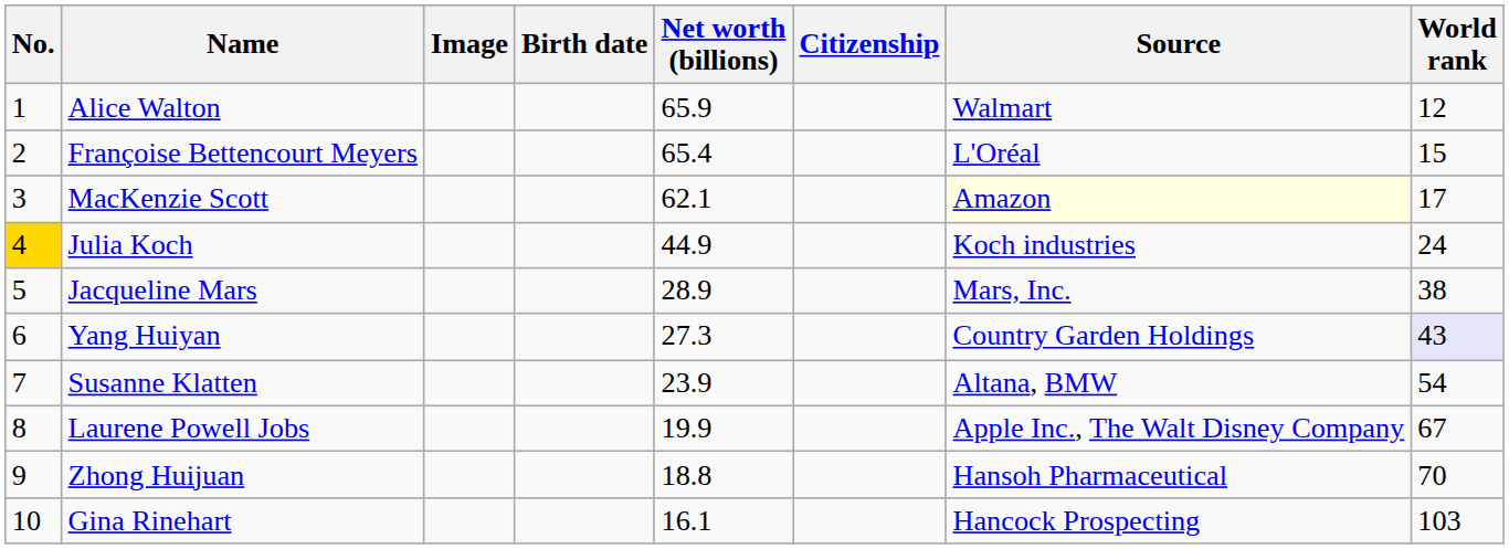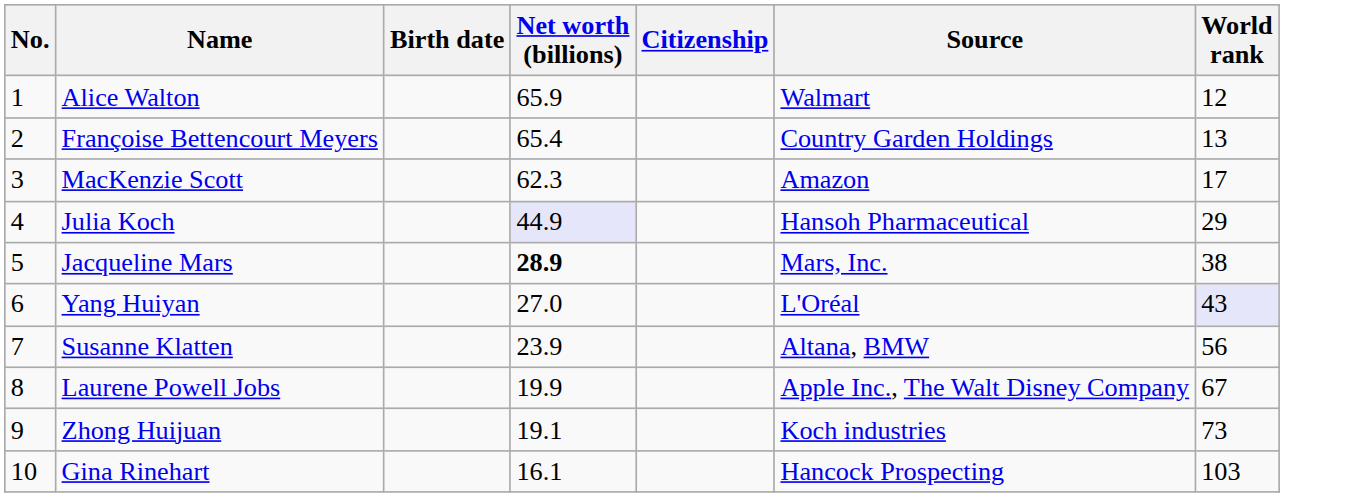 <table class="wikitable sortable">
 <tr>
 <th>No.</th>
 <th>Name</th>
-<th>Image</th>
 <th>Birth date</th>
 <th><a href='#'>Net worth</a> <br>(billions)</th>
 <th><a href='#'>Citizenship</a></th>
 <th>Source</th>
 <th>World<br>rank</th>
 </tr>
 <tr>
 <td> 1</td>
 <td><a href='#'>Alice Walton</a></td>
 <td></td>
-<td></td>
 <td> 65.9</td>
 <td></td>
 <td><a href='#'>Walmart</a></td>
 <td> 12</td>
 </tr>
 <tr>
 <td> 2</td>
 <td><a href='#'>Françoise Bettencourt Meyers</a></td>
 <td></td>
-<td></td>
 <td> 65.4</td>
 <td></td>
-<td><a href='#'>L'Oréal</a></td>
-<td> 15</td>
+<td><a href='#'>Country Garden Holdings</a></td>
+<td> 13</td>
 </tr>
 <tr>
 <td> 3</td>
 <td><a href='#'>MacKenzie Scott</a></td>
 <td></td>
+<td> 62.3</td>
 <td></td>
-<td> 62.1</td>
-<td></td>
-<td style="background: lightyellow;"><a href='#'>Amazon</a></td>
+<td><a href='#'>Amazon</a></td>
 <td> 17</td>
 </tr>
 <tr>
-<td style="background: gold;"> 4</td>
+<td> 4</td>
 <td><a href='#'>Julia Koch</a></td>
 <td></td>
+<td style="background: lavender;"> 44.9</td>
 <td></td>
-<td> 44.9</td>
-<td></td>
-<td><a href='#'>Koch industries</a></td>
-<td> 24</td>
+<td><a href='#'>Hansoh Pharmaceutical</a></td>
+<td> 29</td>
 </tr>
 <tr>
 <td> 5</td>
 <td><a href='#'>Jacqueline Mars</a></td>
 <td></td>
-<td></td>
-<td> 28.9</td>
+<td><strong> 28.9</strong></td>
 <td></td>
 <td><a href='#'>Mars, Inc.</a></td>
 <td> 38</td>
 </tr>
 <tr>
 <td> 6</td>
 <td><a href='#'>Yang Huiyan</a></td>
 <td></td>
+<td> 27.0</td>
 <td></td>
-<td> 27.3</td>
-<td></td>
-<td><a href='#'>Country Garden Holdings</a></td>
+<td><a href='#'>L'Oréal</a></td>
 <td style="background: lavender;"> 43</td>
 </tr>
 <tr>
 <td> 7</td>
 <td><a href='#'>Susanne Klatten</a></td>
 <td></td>
-<td></td>
 <td> 23.9</td>
 <td></td>
 <td><a href='#'>Altana</a>, <a href='#'>BMW</a></td>
-<td> 54</td>
+<td> 56</td>
 </tr>
 <tr>
 <td> 8</td>
 <td><a href='#'>Laurene Powell Jobs</a></td>
-<td></td>
 <td></td>
 <td> 19.9</td>
 <td></td>
 <td><a href='#'>Apple Inc.</a>, <a href='#'>The Walt Disney Company</a></td>
 <td> 67</td>
 </tr>
 <tr>
 <td> 9</td>
 <td><a href='#'>Zhong Huijuan</a></td>
 <td></td>
+<td> 19.1</td>
 <td></td>
-<td> 18.8</td>
-<td></td>
-<td><a href='#'>Hansoh Pharmaceutical</a></td>
-<td> 70</td>
+<td><a href='#'>Koch industries</a></td>
+<td> 73</td>
 </tr>
 <tr>
 <td> 10</td>
 <td><a href='#'>Gina Rinehart</a></td>
-<td></td>
 <td></td>
 <td> 16.1</td>
 <td></td>
 <td><a href='#'>Hancock Prospecting</a></td>
 <td> 103</td>
 </tr>
 </table>
